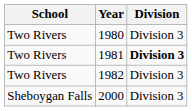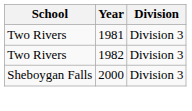 <table class="wikitable">
 <tr>
 <th>School</th>
 <th>Year</th>
 <th>Division</th>
 </tr>
 <tr>
 <td>Two Rivers</td>
-<td>1980</td>
+<td>1981</td>
 <td>Division 3</td>
-</tr>
-<tr>
-<td>Two Rivers</td>
-<td>1981</td>
-<td><strong>Division 3</strong></td>
 </tr>
 <tr>
 <td>Two Rivers</td>
 <td>1982</td>
 <td>Division 3</td>
 </tr>
 <tr>
 <td>Sheboygan Falls</td>
 <td>2000</td>
 <td>Division 3</td>
 </tr>
 </table>
